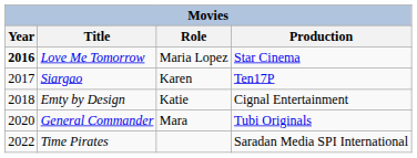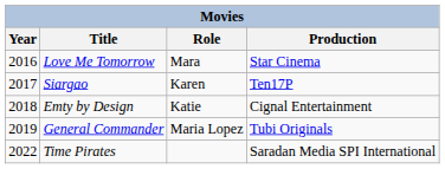 <table class="wikitable sortable">
 <tr>
 <th colspan="4" style="background: LightSteelBlue;">Movies</th>
 </tr>
 <tr>
 <th>Year</th>
 <th>Title</th>
 <th>Role</th>
 <th>Production</th>
 </tr>
 <tr>
-<td><strong>2016</strong></td>
+<td>2016</td>
 <td><em><a href='#'>Love Me Tomorrow</a></em></td>
-<td>Maria Lopez</td>
+<td>Mara</td>
 <td><a href='#'>Star Cinema</a></td>
 </tr>
 <tr>
 <td>2017</td>
 <td><em><a href='#'>Siargao</a></em></td>
 <td>Karen</td>
 <td><a href='#'>Ten17P</a></td>
 </tr>
 <tr>
 <td>2018</td>
 <td><em>Emty by Design</em></td>
 <td>Katie</td>
 <td>Cignal Entertainment</td>
 </tr>
 <tr>
-<td>2020</td>
+<td>2019</td>
 <td><em><a href='#'>General Commander</a></em></td>
-<td>Mara</td>
+<td>Maria Lopez</td>
 <td><a href='#'>Tubi Originals</a></td>
 </tr>
 <tr>
 <td>2022</td>
 <td><em>Time Pirates</em></td>
 <td></td>
 <td>Saradan Media SPI International</td>
 </tr>
 </table>
